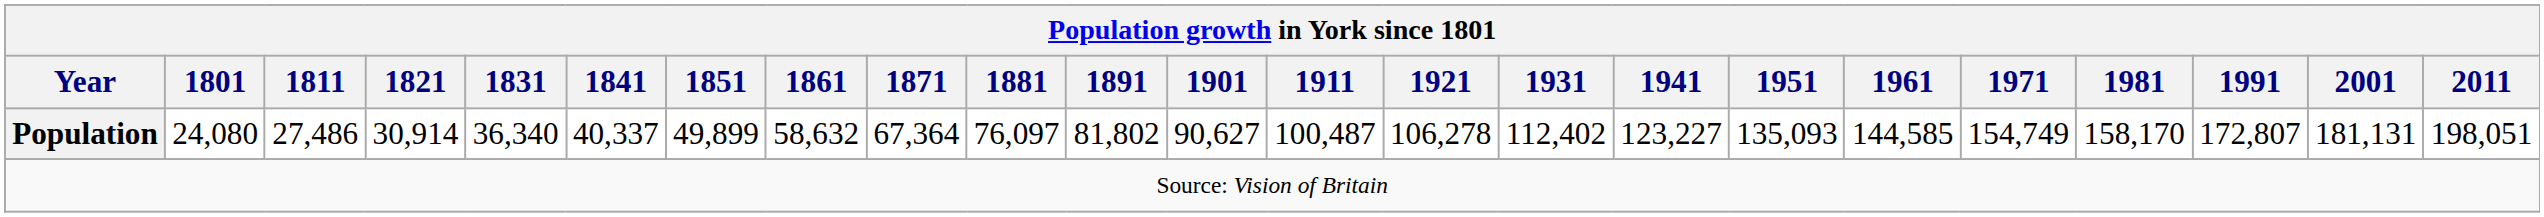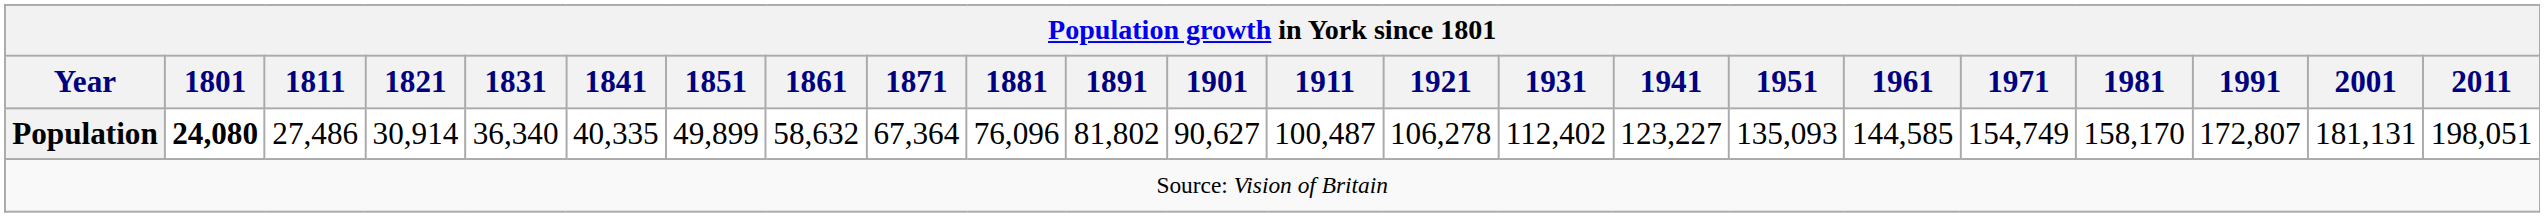 <table class="wikitable" style="width:70%; border:0; text-align:center; line-height:120%;">
 <tr>
 <th colspan="24" style="text-align:center;font-size:90%;"><a href='#'>Population growth</a> in York since 1801</th>
 </tr>
 <tr style="background:#fff; color:navy; height:17px;">
 <th>Year</th>
 <th>1801</th>
 <th>1811</th>
 <th>1821</th>
 <th>1831</th>
 <th>1841</th>
 <th>1851</th>
 <th>1861</th>
 <th>1871</th>
 <th>1881</th>
 <th>1891</th>
 <th>1901</th>
 <th>1911</th>
 <th>1921</th>
 <th>1931</th>
 <th>1941</th>
 <th>1951</th>
 <th>1961</th>
 <th>1971</th>
 <th>1981</th>
 <th>1991</th>
 <th>2001</th>
 <th>2011</th>
 </tr>
 <tr style="background:#fff; color:black; height:17px;">
 <th>Population</th>
-<td>24,080</td>
+<td><strong>24,080</strong></td>
 <td>27,486</td>
 <td>30,914</td>
 <td>36,340</td>
-<td>40,337</td>
+<td>40,335</td>
 <td>49,899</td>
 <td>58,632</td>
 <td>67,364</td>
-<td>76,097</td>
+<td>76,096</td>
 <td>81,802</td>
 <td>90,627</td>
 <td>100,487</td>
 <td>106,278</td>
 <td>112,402</td>
 <td>123,227</td>
 <td>135,093</td>
 <td>144,585</td>
 <td>154,749</td>
 <td>158,170</td>
 <td>172,807</td>
 <td>181,131</td>
 <td>198,051</td>
 </tr>
 <tr>
 <td colspan="24" style="text-align:center;font-size:90%;"><small>Source: <em>Vision of Britain</em></small></td>
 </tr>
 <tr>
 </tr>
 </table>
